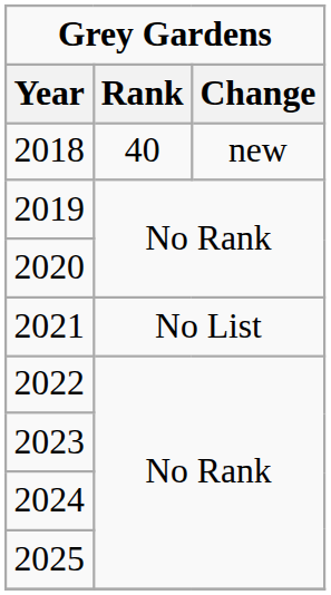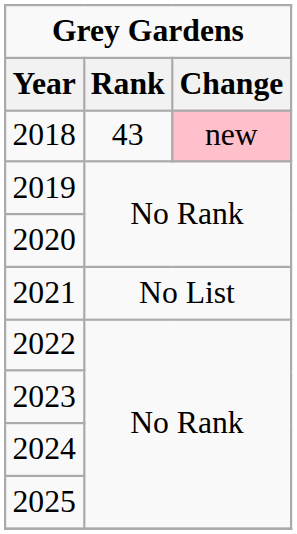 <table class="wikitable" style="font-size: 90%; text-align: center;">
 <tr>
 <td colspan="3"><strong>Grey Gardens</strong></td>
 </tr>
 <tr>
 <th>Year</th>
 <th>Rank</th>
 <th>Change</th>
 </tr>
 <tr>
 <td>2018</td>
-<td>40</td>
-<td>new</td>
+<td>43</td>
+<td style="background: pink;">new</td>
 </tr>
 <tr>
 <td>2019</td>
 <td colspan="2" rowspan="2"> No Rank</td>
 </tr>
 <tr>
 <td>2020</td>
 </tr>
 <tr>
 <td>2021</td>
 <td colspan="2">No List</td>
 </tr>
 <tr>
 <td>2022</td>
 <td colspan="2" rowspan="4"> No Rank</td>
 </tr>
 <tr>
 <td>2023</td>
 </tr>
 <tr>
 <td>2024</td>
 </tr>
 <tr>
 <td>2025</td>
 </tr>
 <tr>
 </tr>
 </table>
